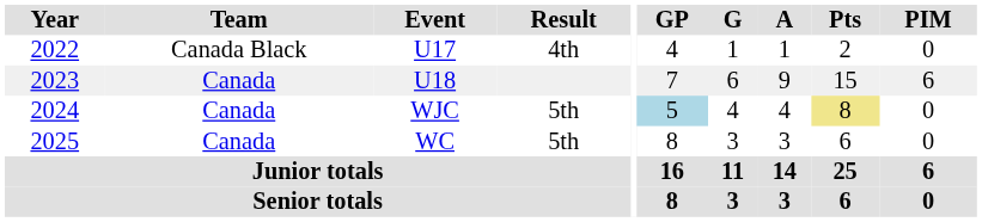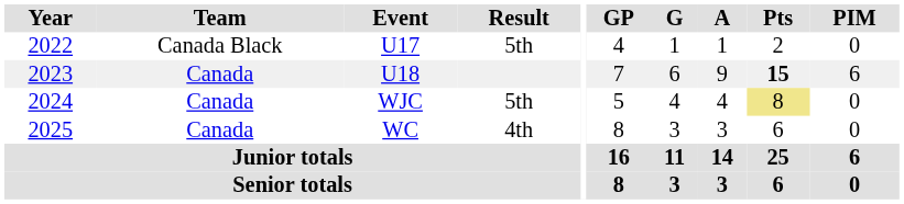 <table border="0" cellpadding="1" cellspacing="0" ID="Table3" style="text-align:center; width:40em;">
 <tr bgcolor="#e0e0e0">
 <th>Year</th>
 <th>Team</th>
 <th>Event</th>
 <th>Result</th>
 <th rowspan="100" bgcolor="#ffffff"></th>
 <th>GP</th>
 <th>G</th>
 <th>A</th>
 <th>Pts</th>
 <th>PIM</th>
 </tr>
 <tr>
 <td><a href='#'>2022</a></td>
 <td>Canada Black</td>
 <td><a href='#'>U17</a></td>
-<td>4th</td>
+<td>5th</td>
 <td>4</td>
 <td>1</td>
 <td>1</td>
 <td>2</td>
 <td>0</td>
 </tr>
 <tr bgcolor="#f0f0f0">
 <td><a href='#'>2023</a></td>
 <td><a href='#'>Canada</a></td>
 <td><a href='#'>U18</a></td>
 <td></td>
 <td>7</td>
 <td>6</td>
 <td>9</td>
-<td>15</td>
+<td><strong>15</strong></td>
 <td>6</td>
 </tr>
 <tr>
 <td><a href='#'>2024</a></td>
 <td><a href='#'>Canada</a></td>
 <td><a href='#'>WJC</a></td>
 <td>5th</td>
-<td style="background: lightblue;">5</td>
+<td>5</td>
 <td>4</td>
 <td>4</td>
 <td style="background: khaki;">8</td>
 <td>0</td>
 </tr>
 <tr>
 <td><a href='#'>2025</a></td>
 <td><a href='#'>Canada</a></td>
 <td><a href='#'>WC</a></td>
-<td>5th</td>
+<td>4th</td>
 <td>8</td>
 <td>3</td>
 <td>3</td>
 <td>6</td>
 <td>0</td>
 </tr>
 <tr bgcolor="#e0e0e0">
 <th colspan="4">Junior totals</th>
 <th>16</th>
 <th>11</th>
 <th>14</th>
 <th>25</th>
 <th>6</th>
 </tr>
 <tr bgcolor="#e0e0e0">
 <th colspan="4">Senior totals</th>
 <th>8</th>
 <th>3</th>
 <th>3</th>
 <th>6</th>
 <th>0</th>
 </tr>
 </table>
